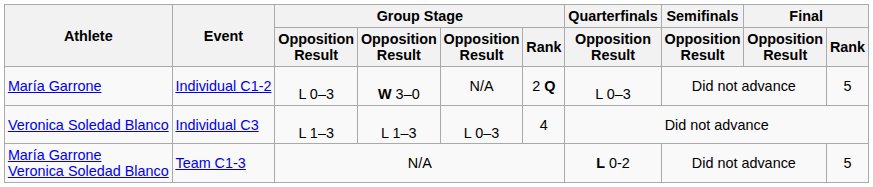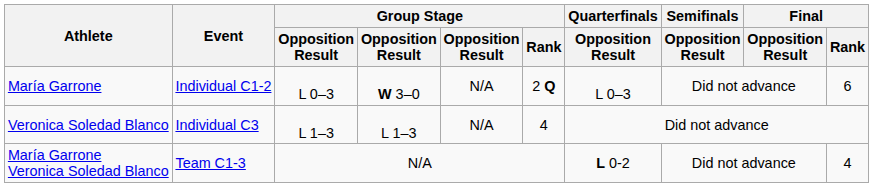 <table class=wikitable style="font-size:90%">
 <tr>
 <th rowspan="2">Athlete</th>
 <th rowspan="2">Event</th>
 <th colspan="4">Group Stage</th>
 <th>Quarterfinals</th>
 <th>Semifinals</th>
 <th colspan="2">Final</th>
 </tr>
 <tr>
 <th>Opposition<br>Result</th>
 <th>Opposition<br>Result</th>
 <th>Opposition<br>Result</th>
 <th>Rank</th>
 <th>Opposition<br>Result</th>
 <th>Opposition<br>Result</th>
 <th>Opposition<br>Result</th>
 <th>Rank</th>
 </tr>
 <tr align=center>
 <td align=left><a href='#'>María Garrone</a></td>
 <td align=left><a href='#'>Individual C1-2</a></td>
 <td><br>L 0–3</td>
 <td><br><strong>W</strong> 3–0</td>
 <td>N/A</td>
 <td>2 <strong>Q</strong></td>
 <td><br>L 0–3</td>
 <td colspan="2">Did not advance</td>
-<td>5</td>
+<td>6</td>
 </tr>
 <tr align=center>
 <td align=left><a href='#'>Veronica Soledad Blanco</a></td>
 <td align=left><a href='#'>Individual C3</a></td>
 <td><br>L 1–3</td>
 <td><br>L 1–3</td>
-<td><br>L 0–3</td>
+<td>N/A</td>
 <td>4</td>
 <td colspan="4">Did not advance</td>
 </tr>
 <tr align=center>
 <td align=left><a href='#'>María Garrone</a><br><a href='#'>Veronica Soledad Blanco</a></td>
 <td align=left><a href='#'>Team C1-3</a></td>
 <td colspan="4">N/A</td>
 <td><strong>L</strong> 0-2</td>
 <td colspan="2">Did not advance</td>
-<td>5</td>
+<td>4</td>
 </tr>
 </table>
